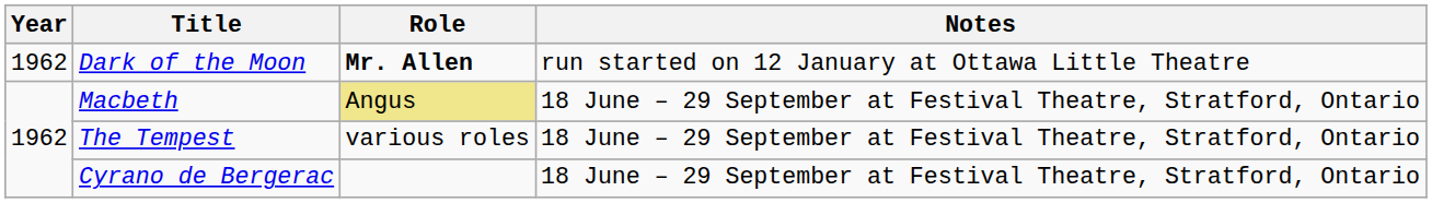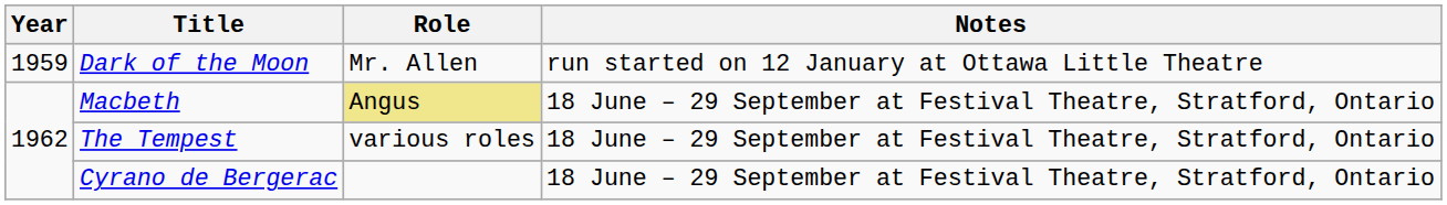 <table class="wikitable sortable">
 <tr>
 <th>Year</th>
 <th>Title</th>
 <th>Role</th>
 <th class="unsortable">Notes</th>
 </tr>
 <tr>
-<td>1962</td>
+<td>1959</td>
 <td><em><a href='#'>Dark of the Moon</a></em></td>
-<td><strong>Mr. Allen</strong></td>
+<td>Mr. Allen</td>
 <td>run started on 12 January at Ottawa Little Theatre</td>
 </tr>
 <tr>
 <td rowspan="3">1962</td>
 <td><em><a href='#'>Macbeth</a></em></td>
 <td style="background: khaki;">Angus</td>
 <td>18 June – 29 September at Festival Theatre, Stratford, Ontario</td>
 </tr>
 <tr>
 <td><em><a href='#'>The Tempest</a></em></td>
 <td>various roles</td>
 <td>18 June – 29 September at Festival Theatre, Stratford, Ontario</td>
 </tr>
 <tr>
 <td><em><a href='#'>Cyrano de Bergerac</a></em></td>
 <td></td>
 <td>18 June – 29 September at Festival Theatre, Stratford, Ontario</td>
 </tr>
 </table>
